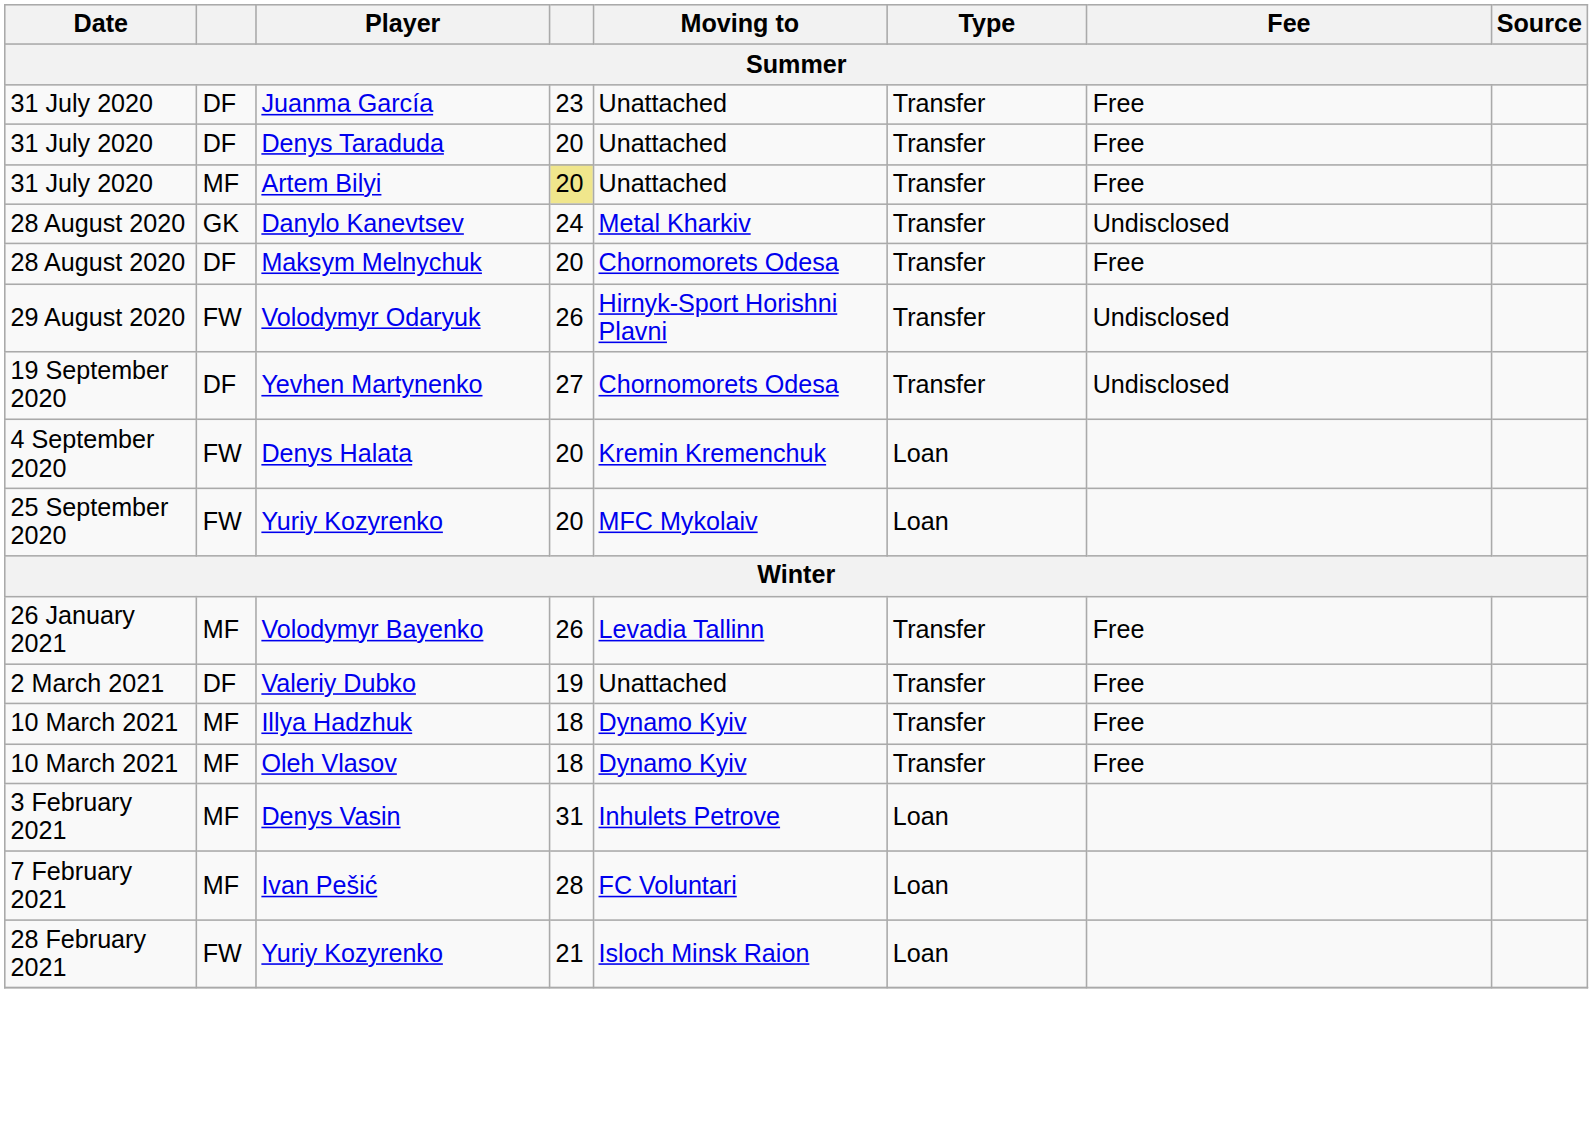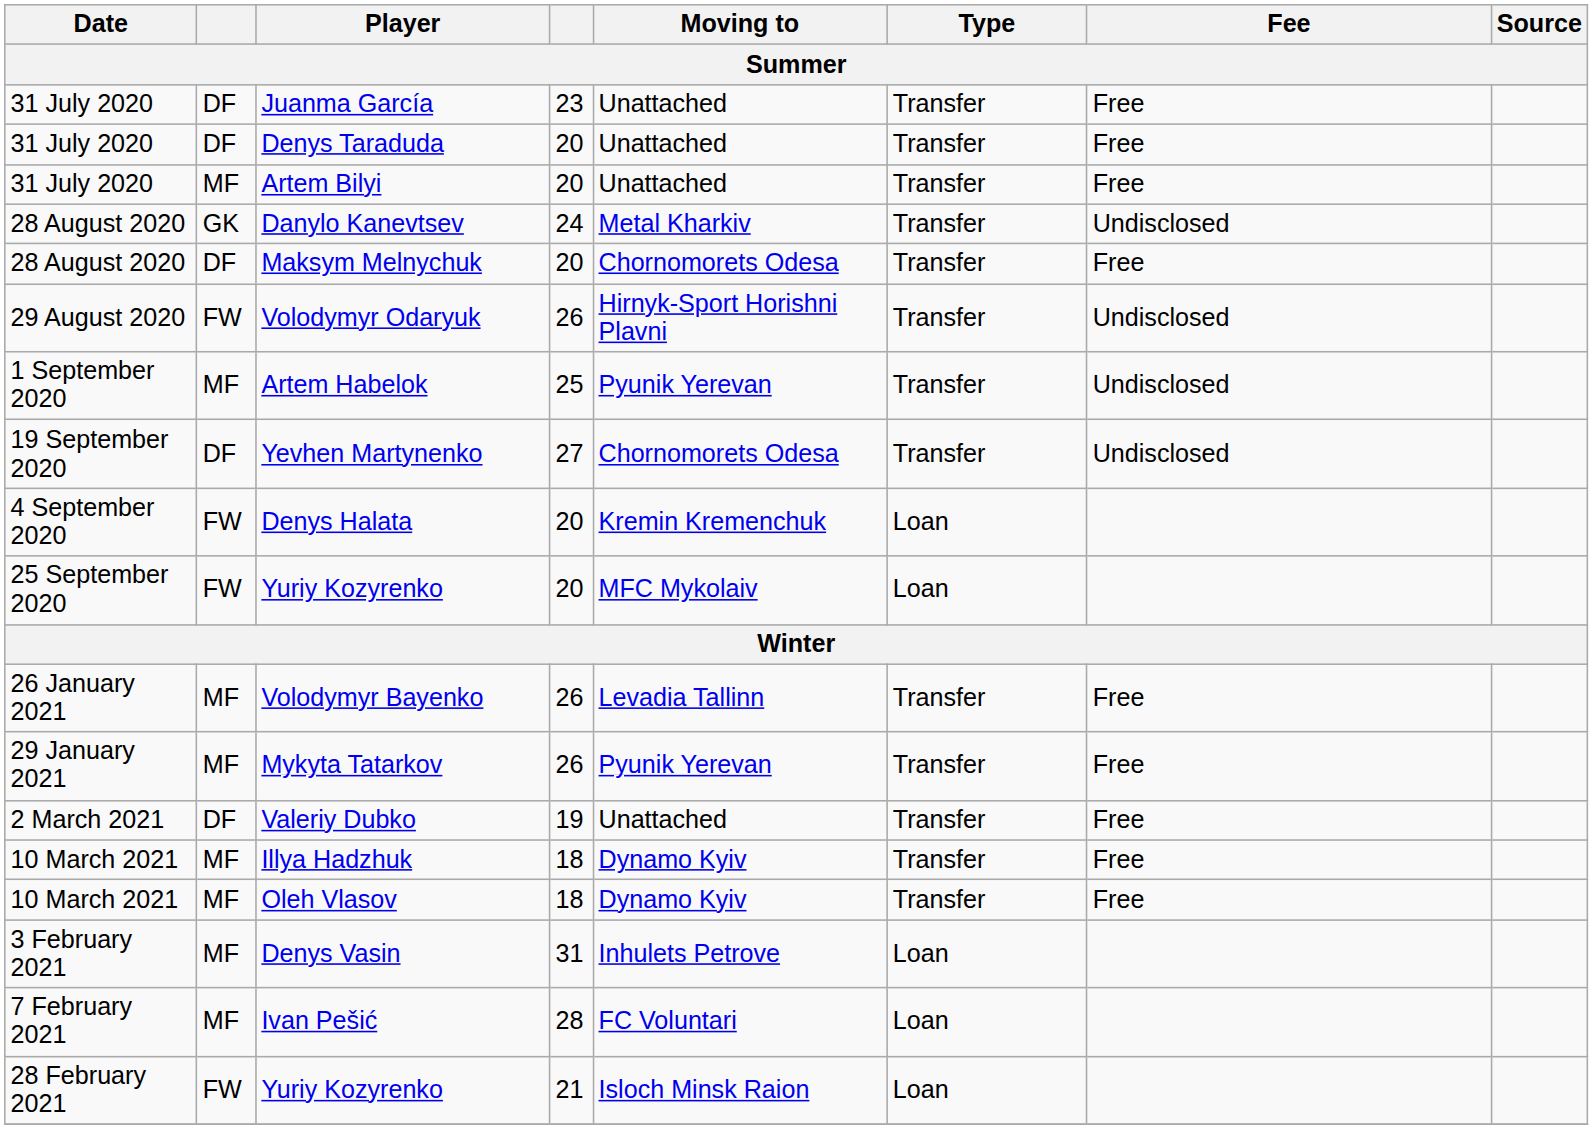 <table class="wikitable sortable">
 <tr>
 <th style="width:115px;">Date</th>
 <th style="width:30px;"></th>
 <th style="width:180px;">Player</th>
 <th style="width:20px;"></th>
 <th style="width:180px;">Moving to</th>
 <th style="width:120px;" class="unsortable">Type</th>
 <th style="width:250px;" class="unsortable">Fee</th>
 <th style="width:20px;">Source</th>
 </tr>
 <tr>
 <th colspan=8>Summer</th>
 </tr>
 <tr>
 <td>31 July 2020</td>
 <td>DF</td>
 <td> <a href='#'>Juanma García</a></td>
 <td>23</td>
 <td>Unattached</td>
 <td>Transfer</td>
 <td>Free</td>
 <td></td>
 </tr>
 <tr>
 <td>31 July 2020</td>
 <td>DF</td>
 <td> <a href='#'>Denys Taraduda</a></td>
 <td>20</td>
 <td>Unattached</td>
 <td>Transfer</td>
 <td>Free</td>
 <td></td>
 </tr>
 <tr>
 <td>31 July 2020</td>
 <td>MF</td>
 <td> <a href='#'>Artem Bilyi</a></td>
-<td style="background: khaki;">20</td>
+<td>20</td>
 <td>Unattached</td>
 <td>Transfer</td>
 <td>Free</td>
 <td></td>
 </tr>
 <tr>
 <td>28 August 2020</td>
 <td>GK</td>
 <td> <a href='#'>Danylo Kanevtsev</a></td>
 <td>24</td>
 <td> <a href='#'>Metal Kharkiv</a></td>
 <td>Transfer</td>
 <td>Undisclosed</td>
 <td></td>
 </tr>
 <tr>
 <td>28 August 2020</td>
 <td>DF</td>
 <td> <a href='#'>Maksym Melnychuk</a></td>
 <td>20</td>
 <td> <a href='#'>Chornomorets Odesa</a></td>
 <td>Transfer</td>
 <td>Free</td>
 <td></td>
 </tr>
 <tr>
 <td>29 August 2020</td>
 <td>FW</td>
 <td> <a href='#'>Volodymyr Odaryuk</a></td>
 <td>26</td>
 <td> <a href='#'>Hirnyk-Sport Horishni Plavni</a></td>
+<td>Transfer</td>
+<td>Undisclosed</td>
+<td></td>
+</tr>
+<tr>
+<td>1 September 2020</td>
+<td>MF</td>
+<td> <a href='#'>Artem Habelok</a></td>
+<td>25</td>
+<td> <a href='#'>Pyunik Yerevan</a></td>
 <td>Transfer</td>
 <td>Undisclosed</td>
 <td></td>
 </tr>
 <tr>
 <td>19 September 2020</td>
 <td>DF</td>
 <td> <a href='#'>Yevhen Martynenko</a></td>
 <td>27</td>
 <td> <a href='#'>Chornomorets Odesa</a></td>
 <td>Transfer</td>
 <td>Undisclosed</td>
 <td></td>
 </tr>
 <tr>
 <td>4 September 2020</td>
 <td>FW</td>
 <td> <a href='#'>Denys Halata</a></td>
 <td>20</td>
 <td> <a href='#'>Kremin Kremenchuk</a></td>
 <td>Loan</td>
 <td></td>
 <td></td>
 </tr>
 <tr>
 <td>25 September 2020</td>
 <td>FW</td>
 <td> <a href='#'>Yuriy Kozyrenko</a></td>
 <td>20</td>
 <td> <a href='#'>MFC Mykolaiv</a></td>
 <td>Loan</td>
 <td></td>
 <td></td>
 </tr>
 <tr>
 <th colspan=8>Winter</th>
 </tr>
 <tr>
 <td>26 January 2021</td>
 <td>MF</td>
 <td> <a href='#'>Volodymyr Bayenko</a></td>
 <td>26</td>
 <td> <a href='#'>Levadia Tallinn</a></td>
+<td>Transfer</td>
+<td>Free</td>
+<td></td>
+</tr>
+<tr>
+<td>29 January 2021</td>
+<td>MF</td>
+<td> <a href='#'>Mykyta Tatarkov</a></td>
+<td>26</td>
+<td> <a href='#'>Pyunik Yerevan</a></td>
 <td>Transfer</td>
 <td>Free</td>
 <td></td>
 </tr>
 <tr>
 <td>2 March 2021</td>
 <td>DF</td>
 <td> <a href='#'>Valeriy Dubko</a></td>
 <td>19</td>
 <td>Unattached</td>
 <td>Transfer</td>
 <td>Free</td>
 <td></td>
 </tr>
 <tr>
 <td>10 March 2021</td>
 <td>MF</td>
 <td> <a href='#'>Illya Hadzhuk</a></td>
 <td>18</td>
 <td> <a href='#'>Dynamo Kyiv</a></td>
 <td>Transfer</td>
 <td>Free</td>
 <td></td>
 </tr>
 <tr>
 <td>10 March 2021</td>
 <td>MF</td>
 <td> <a href='#'>Oleh Vlasov</a></td>
 <td>18</td>
 <td> <a href='#'>Dynamo Kyiv</a></td>
 <td>Transfer</td>
 <td>Free</td>
 <td></td>
 </tr>
 <tr>
 <td>3 February 2021</td>
 <td>MF</td>
 <td> <a href='#'>Denys Vasin</a></td>
 <td>31</td>
 <td> <a href='#'>Inhulets Petrove</a></td>
 <td>Loan</td>
 <td></td>
 <td></td>
 </tr>
 <tr>
 <td>7 February 2021</td>
 <td>MF</td>
 <td> <a href='#'>Ivan Pešić</a></td>
 <td>28</td>
 <td> <a href='#'>FC Voluntari</a></td>
 <td>Loan</td>
 <td></td>
 <td></td>
 </tr>
 <tr>
 <td>28 February 2021</td>
 <td>FW</td>
 <td> <a href='#'>Yuriy Kozyrenko</a></td>
 <td>21</td>
 <td> <a href='#'>Isloch Minsk Raion</a></td>
 <td>Loan</td>
 <td></td>
 <td></td>
 </tr>
 <tr>
 </tr>
 </table>
